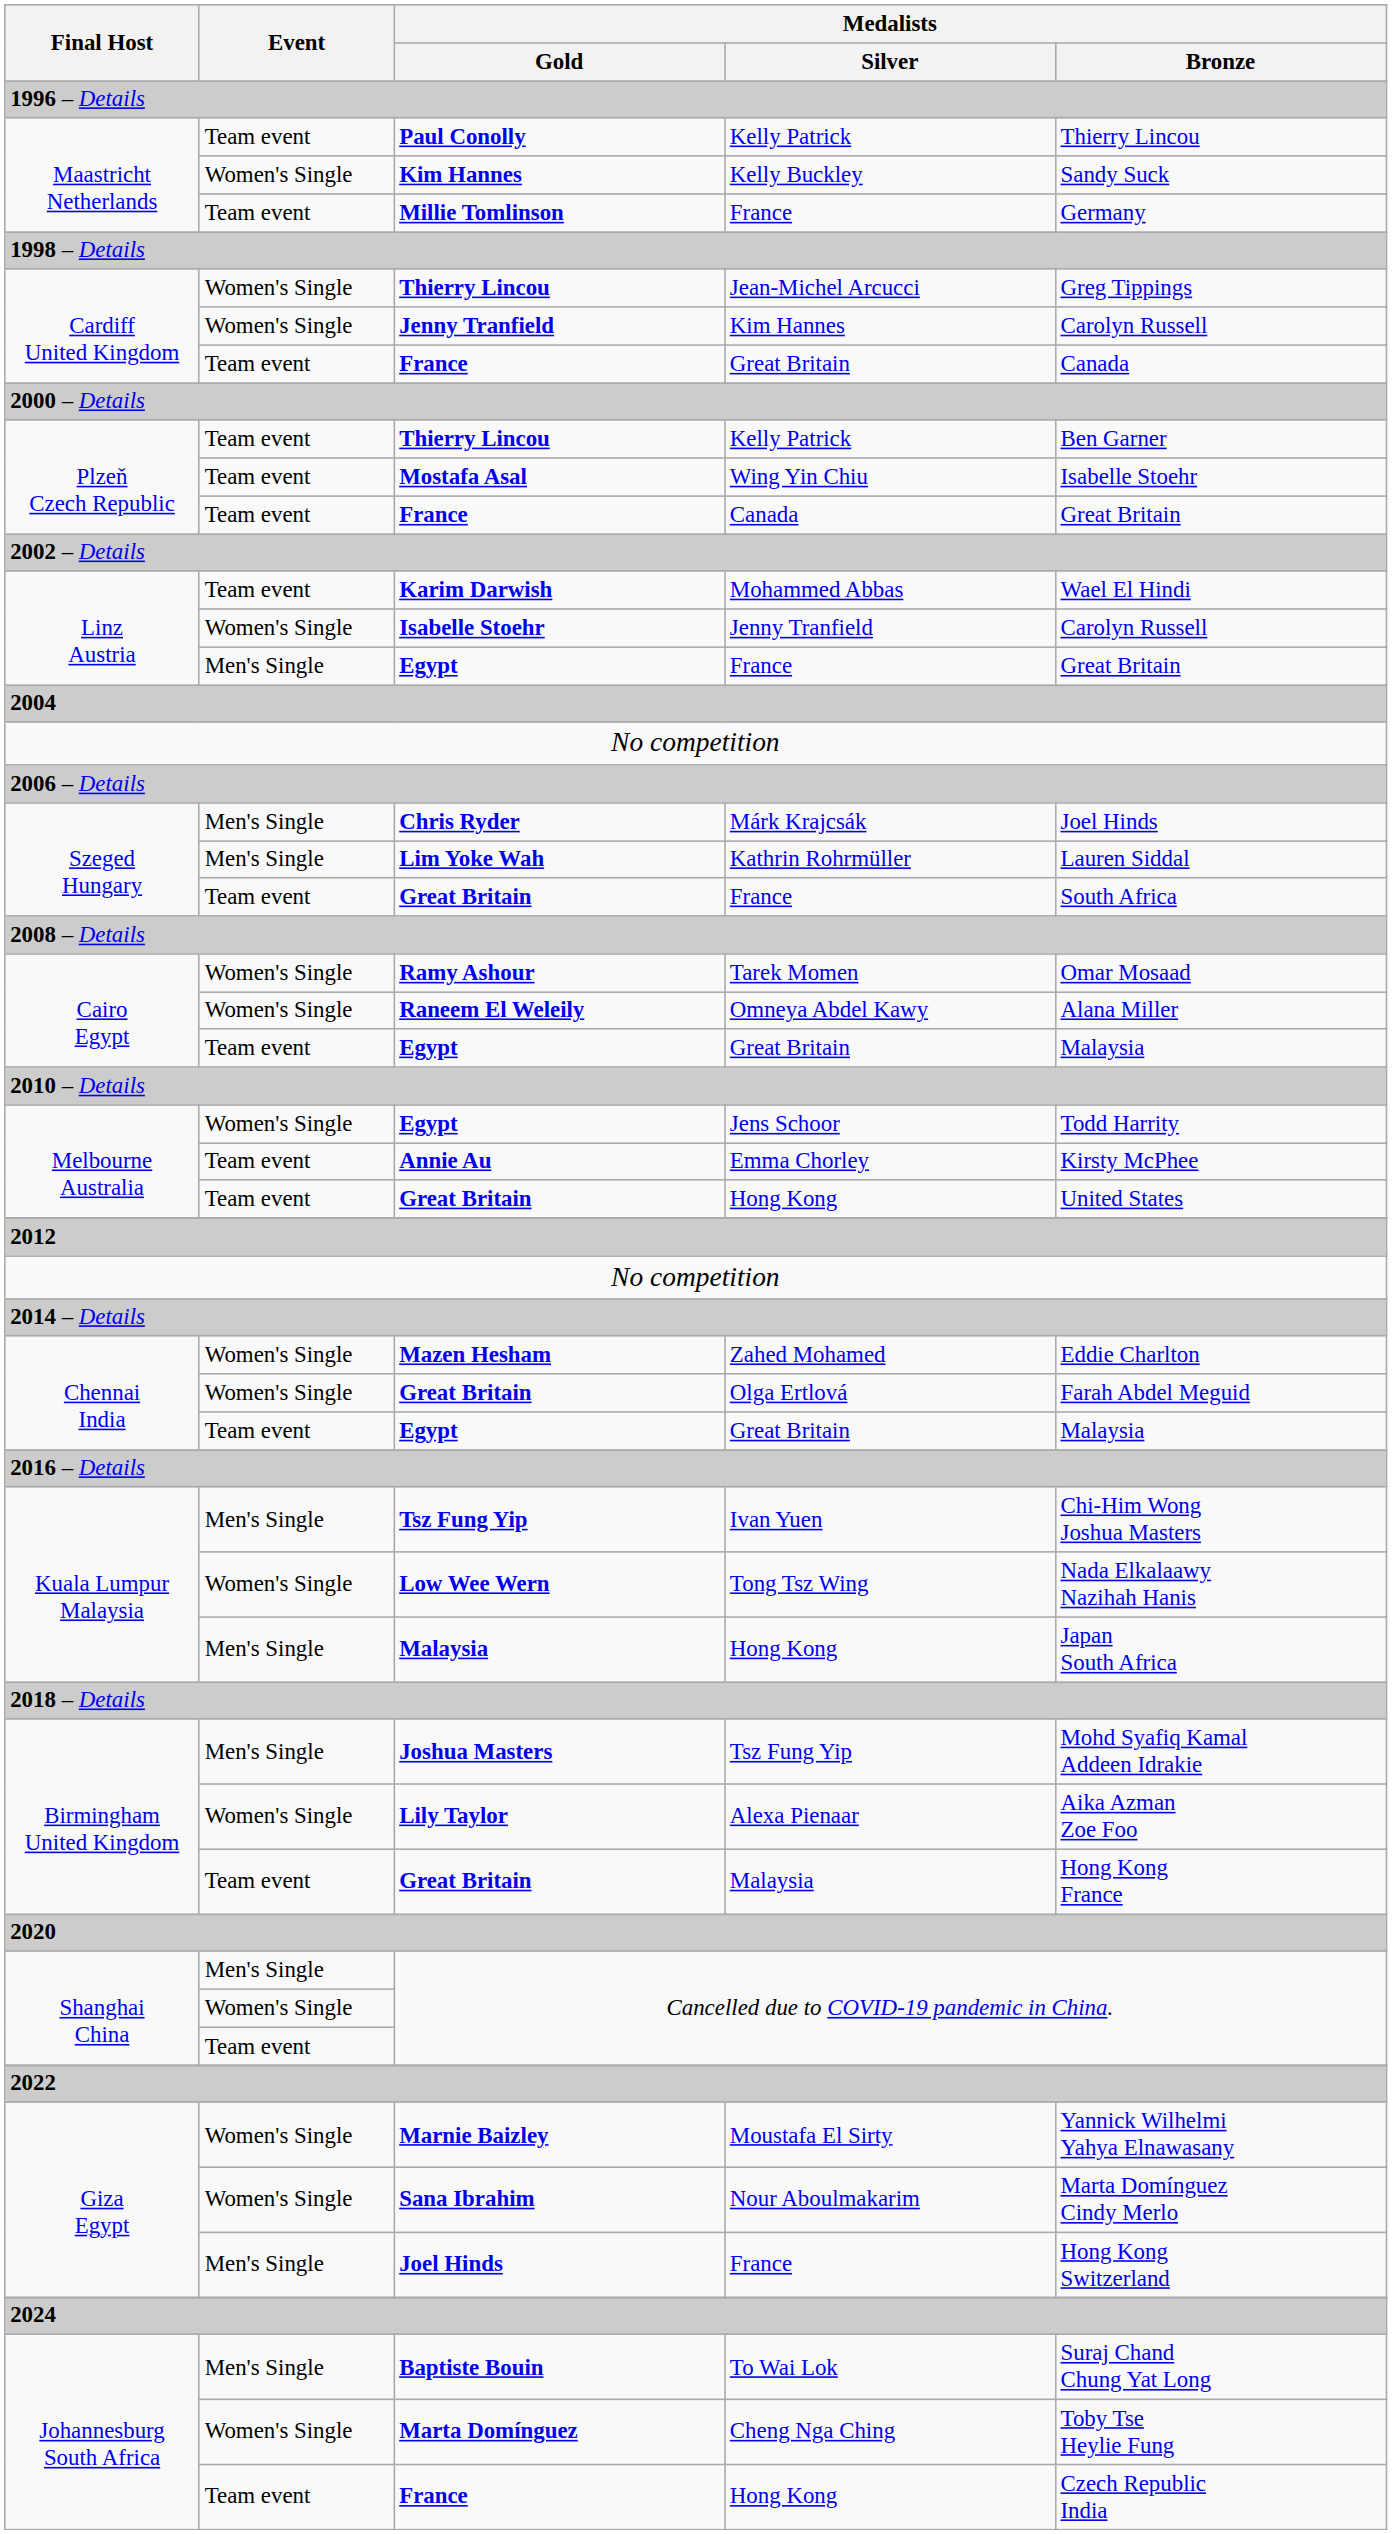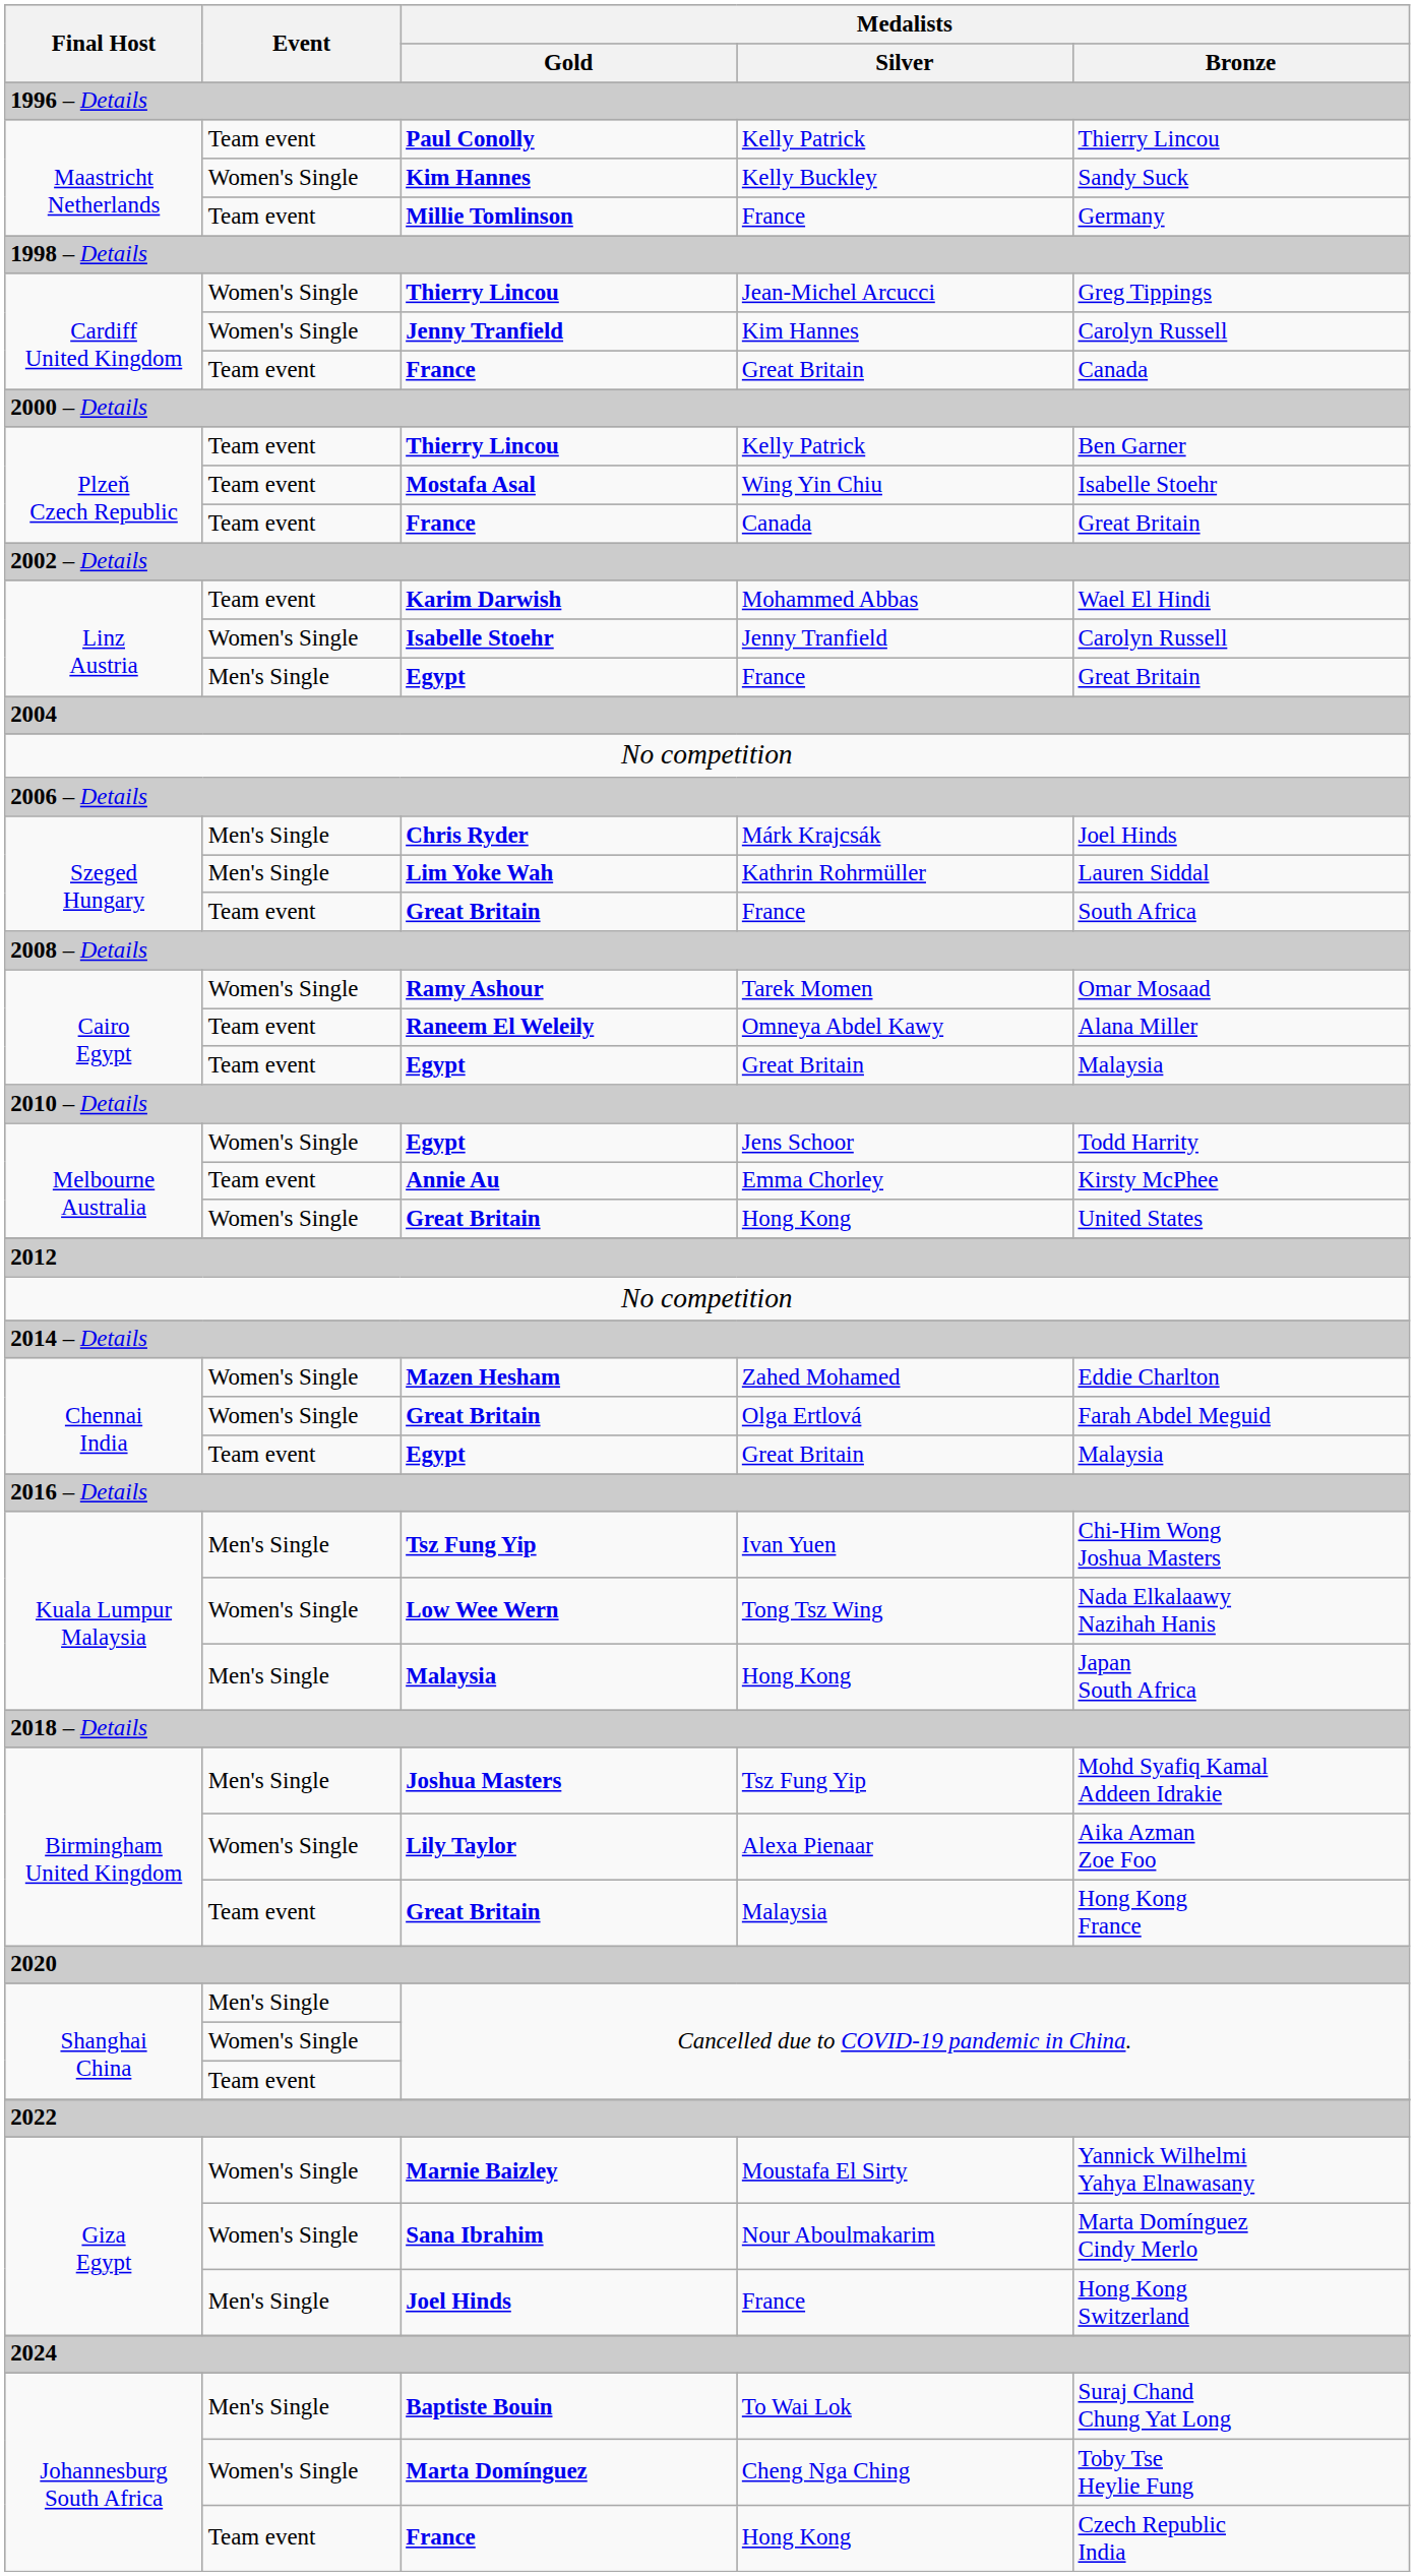 <table class="wikitable" style="font-size:90%; text-align: left;">
 <tr>
 <th rowspan=2 width=10%>Final Host</th>
 <th rowspan=2 width=10%>Event</th>
 <th colspan=3>Medalists</th>
 </tr>
 <tr>
 <th width=17%> Gold</th>
 <th width=17%> Silver</th>
 <th width=17%> Bronze</th>
 </tr>
 <tr bgcolor="#cccccc">
 <td colspan=5><strong>1996</strong> – <em><a href='#'>Details</a></em></td>
 </tr>
 <tr>
 <td rowspan="3" colspan="1" align="center"><br><a href='#'>Maastricht</a><br><a href='#'>Netherlands</a></td>
 <td>Team event</td>
 <td> <strong><a href='#'>Paul Conolly</a></strong></td>
 <td> <a href='#'>Kelly Patrick</a></td>
 <td> <a href='#'>Thierry Lincou</a></td>
 </tr>
 <tr>
 <td>Women's Single</td>
 <td> <strong><a href='#'>Kim Hannes</a></strong></td>
 <td> <a href='#'>Kelly Buckley</a></td>
 <td> <a href='#'>Sandy Suck</a></td>
 </tr>
 <tr>
 <td>Team event</td>
 <td> <strong><a href='#'>Millie Tomlinson</a></strong></td>
 <td> <a href='#'>France</a></td>
 <td> <a href='#'>Germany</a></td>
 </tr>
 <tr bgcolor="#cccccc">
 <td colspan=5><strong>1998</strong> – <em><a href='#'>Details</a></em></td>
 </tr>
 <tr>
 <td rowspan="3" colspan="1" align="center"><br><a href='#'>Cardiff</a><br><a href='#'>United Kingdom</a></td>
 <td>Women's Single</td>
 <td> <strong><a href='#'>Thierry Lincou</a></strong></td>
 <td> <a href='#'>Jean-Michel Arcucci</a></td>
 <td> <a href='#'>Greg Tippings</a></td>
 </tr>
 <tr>
 <td>Women's Single</td>
 <td> <strong><a href='#'>Jenny Tranfield</a></strong></td>
 <td> <a href='#'>Kim Hannes</a></td>
 <td> <a href='#'>Carolyn Russell</a></td>
 </tr>
 <tr>
 <td>Team event</td>
 <td> <strong><a href='#'>France</a></strong></td>
 <td> <a href='#'>Great Britain</a></td>
 <td> <a href='#'>Canada</a></td>
 </tr>
 <tr bgcolor="#cccccc">
 <td colspan=5><strong>2000</strong> – <em><a href='#'>Details</a></em></td>
 </tr>
 <tr>
 <td rowspan="3" colspan="1" align="center"><br><a href='#'>Plzeň</a><br><a href='#'>Czech Republic</a></td>
 <td>Team event</td>
 <td> <strong><a href='#'>Thierry Lincou</a></strong></td>
 <td> <a href='#'>Kelly Patrick</a></td>
 <td> <a href='#'>Ben Garner</a></td>
 </tr>
 <tr>
 <td>Team event</td>
 <td> <strong><a href='#'>Mostafa Asal</a></strong></td>
 <td> <a href='#'>Wing Yin Chiu</a></td>
 <td> <a href='#'>Isabelle Stoehr</a></td>
 </tr>
 <tr>
 <td>Team event</td>
 <td> <strong><a href='#'>France</a></strong></td>
 <td> <a href='#'>Canada</a></td>
 <td> <a href='#'>Great Britain</a></td>
 </tr>
 <tr bgcolor="#cccccc">
 <td colspan=5><strong>2002</strong> – <em><a href='#'>Details</a></em></td>
 </tr>
 <tr>
 <td rowspan="3" colspan="1" align="center"><br><a href='#'>Linz</a><br><a href='#'>Austria</a></td>
 <td>Team event</td>
 <td> <strong><a href='#'>Karim Darwish</a></strong></td>
 <td> <a href='#'>Mohammed Abbas</a></td>
 <td> <a href='#'>Wael El Hindi</a></td>
 </tr>
 <tr>
 <td>Women's Single</td>
 <td> <strong><a href='#'>Isabelle Stoehr</a></strong></td>
 <td> <a href='#'>Jenny Tranfield</a></td>
 <td> <a href='#'>Carolyn Russell</a></td>
 </tr>
 <tr>
 <td>Men's Single</td>
 <td> <strong><a href='#'>Egypt</a></strong></td>
 <td> <a href='#'>France</a></td>
 <td> <a href='#'>Great Britain</a></td>
 </tr>
 <tr bgcolor="#cccccc">
 <td colspan=5><strong>2004</strong></td>
 </tr>
 <tr>
 <td rowspan="1" colspan="5" align="center"><span><big><em>No competition</em></big></span></td>
 </tr>
 <tr bgcolor="#cccccc">
 <td colspan=5><strong>2006</strong> – <em><a href='#'>Details</a></em></td>
 </tr>
 <tr>
 <td rowspan="3" colspan="1" align="center"><br><a href='#'>Szeged</a><br><a href='#'>Hungary</a></td>
 <td>Men's Single</td>
 <td> <strong><a href='#'>Chris Ryder</a></strong></td>
 <td> <a href='#'>Márk Krajcsák</a></td>
 <td> <a href='#'>Joel Hinds</a></td>
 </tr>
 <tr>
 <td>Men's Single</td>
 <td> <strong><a href='#'>Lim Yoke Wah</a></strong></td>
 <td> <a href='#'>Kathrin Rohrmüller</a></td>
 <td> <a href='#'>Lauren Siddal</a></td>
 </tr>
 <tr>
 <td>Team event</td>
 <td> <strong><a href='#'>Great Britain</a></strong></td>
 <td> <a href='#'>France</a></td>
 <td> <a href='#'>South Africa</a></td>
 </tr>
 <tr bgcolor="#cccccc">
 <td colspan=5><strong>2008</strong> – <em><a href='#'>Details</a></em></td>
 </tr>
 <tr>
 <td rowspan="3" colspan="1" align="center"><br><a href='#'>Cairo</a><br><a href='#'>Egypt</a></td>
 <td>Women's Single</td>
 <td> <strong><a href='#'>Ramy Ashour</a></strong></td>
 <td> <a href='#'>Tarek Momen</a></td>
 <td> <a href='#'>Omar Mosaad</a></td>
 </tr>
 <tr>
-<td>Women's Single</td>
+<td>Team event</td>
 <td> <strong><a href='#'>Raneem El Weleily</a></strong></td>
 <td> <a href='#'>Omneya Abdel Kawy</a></td>
 <td> <a href='#'>Alana Miller</a></td>
 </tr>
 <tr>
 <td>Team event</td>
 <td> <strong><a href='#'>Egypt</a></strong></td>
 <td> <a href='#'>Great Britain</a></td>
 <td> <a href='#'>Malaysia</a></td>
 </tr>
 <tr bgcolor="#cccccc">
 <td colspan=5><strong>2010</strong> – <em><a href='#'>Details</a></em></td>
 </tr>
 <tr>
 <td rowspan="3" colspan="1" align="center"><br><a href='#'>Melbourne</a><br><a href='#'>Australia</a></td>
 <td>Women's Single</td>
 <td> <strong><a href='#'>Egypt</a></strong></td>
 <td> <a href='#'>Jens Schoor</a></td>
 <td> <a href='#'>Todd Harrity</a></td>
 </tr>
 <tr>
 <td>Team event</td>
 <td> <strong><a href='#'>Annie Au</a></strong></td>
 <td> <a href='#'>Emma Chorley</a></td>
 <td> <a href='#'>Kirsty McPhee</a></td>
 </tr>
 <tr>
-<td>Team event</td>
+<td>Women's Single</td>
 <td> <strong><a href='#'>Great Britain</a></strong></td>
 <td> <a href='#'>Hong Kong</a></td>
 <td> <a href='#'>United States</a></td>
 </tr>
 <tr>
 </tr>
 <tr bgcolor="#cccccc">
 <td colspan=5><strong>2012</strong></td>
 </tr>
 <tr>
 <td rowspan="1" colspan="5" align="center"><span><big><em>No competition</em></big></span></td>
 </tr>
 <tr bgcolor="#cccccc">
 <td colspan=5><strong>2014</strong> – <em><a href='#'>Details</a></em></td>
 </tr>
 <tr>
 <td rowspan="3" colspan="1" align="center"><br><a href='#'>Chennai</a><br><a href='#'>India</a></td>
 <td>Women's Single</td>
 <td> <strong><a href='#'>Mazen Hesham</a></strong></td>
 <td> <a href='#'>Zahed Mohamed</a></td>
 <td> <a href='#'>Eddie Charlton</a></td>
 </tr>
 <tr>
 <td>Women's Single</td>
 <td> <strong><a href='#'>Great Britain</a></strong></td>
 <td> <a href='#'>Olga Ertlová</a></td>
 <td> <a href='#'>Farah Abdel Meguid</a></td>
 </tr>
 <tr>
 <td>Team event</td>
 <td> <strong><a href='#'>Egypt</a></strong></td>
 <td> <a href='#'>Great Britain</a></td>
 <td> <a href='#'>Malaysia</a></td>
 </tr>
 <tr bgcolor="#cccccc">
 <td colspan=5><strong>2016</strong> – <em><a href='#'>Details</a></em></td>
 </tr>
 <tr>
 <td rowspan="3" colspan="1" align="center"><br><a href='#'>Kuala Lumpur</a><br><a href='#'>Malaysia</a></td>
 <td>Men's Single</td>
 <td> <strong><a href='#'>Tsz Fung Yip</a></strong></td>
 <td> <a href='#'>Ivan Yuen</a></td>
 <td> <a href='#'>Chi-Him Wong</a><br> <a href='#'>Joshua Masters</a></td>
 </tr>
 <tr>
 <td>Women's Single</td>
 <td> <strong><a href='#'>Low Wee Wern</a></strong></td>
 <td> <a href='#'>Tong Tsz Wing</a></td>
 <td> <a href='#'>Nada Elkalaawy</a><br> <a href='#'>Nazihah Hanis</a></td>
 </tr>
 <tr>
 <td>Men's Single</td>
 <td> <strong><a href='#'>Malaysia</a></strong></td>
 <td> <a href='#'>Hong Kong</a></td>
 <td> <a href='#'>Japan</a><br> <a href='#'>South Africa</a></td>
 </tr>
 <tr bgcolor="#cccccc">
 <td colspan=5><strong>2018</strong> – <em><a href='#'>Details</a></em></td>
 </tr>
 <tr>
 <td rowspan="3" colspan="1" align="center"><br><a href='#'>Birmingham</a><br><a href='#'>United Kingdom</a></td>
 <td>Men's Single</td>
 <td> <strong><a href='#'>Joshua Masters</a></strong></td>
 <td> <a href='#'>Tsz Fung Yip</a></td>
 <td> <a href='#'>Mohd Syafiq Kamal</a><br> <a href='#'>Addeen Idrakie</a></td>
 </tr>
 <tr>
 <td>Women's Single</td>
 <td> <strong><a href='#'>Lily Taylor</a></strong></td>
 <td> <a href='#'>Alexa Pienaar</a></td>
 <td> <a href='#'>Aika Azman</a><br> <a href='#'>Zoe Foo</a></td>
 </tr>
 <tr>
 <td>Team event</td>
 <td> <strong><a href='#'>Great Britain</a></strong></td>
 <td> <a href='#'>Malaysia</a></td>
 <td> <a href='#'>Hong Kong</a><br> <a href='#'>France</a></td>
 </tr>
 <tr bgcolor="#cccccc">
 <td colspan=5><strong>2020</strong></td>
 </tr>
 <tr>
 <td rowspan="3" colspan="1" align="center"><br><a href='#'>Shanghai</a><br><a href='#'>China</a></td>
 <td>Men's Single</td>
 <td rowspan=3 colspan=3 align="center"><em>Cancelled due to <a href='#'>COVID-19 pandemic in China</a>.</em></td>
 </tr>
 <tr>
 <td>Women's Single</td>
 </tr>
 <tr>
 <td>Team event</td>
 </tr>
 <tr>
 </tr>
 <tr bgcolor="#cccccc">
 <td colspan=5><strong>2022</strong></td>
 </tr>
 <tr>
 <td rowspan="3" colspan="1" align="center"><br><a href='#'>Giza</a><br><a href='#'>Egypt</a></td>
 <td>Women's Single</td>
 <td> <strong><a href='#'>Marnie Baizley</a></strong></td>
 <td> <a href='#'>Moustafa El Sirty</a></td>
 <td> <a href='#'>Yannick Wilhelmi</a><br> <a href='#'>Yahya Elnawasany</a></td>
 </tr>
 <tr>
 <td>Women's Single</td>
 <td> <strong><a href='#'>Sana Ibrahim</a></strong></td>
 <td> <a href='#'>Nour Aboulmakarim</a></td>
 <td> <a href='#'>Marta Domínguez</a><br> <a href='#'>Cindy Merlo</a></td>
 </tr>
 <tr>
 <td>Men's Single</td>
 <td> <strong><a href='#'>Joel Hinds</a></strong></td>
 <td> <a href='#'>France</a></td>
 <td> <a href='#'>Hong Kong</a><br> <a href='#'>Switzerland</a></td>
 </tr>
 <tr bgcolor="#cccccc">
 </tr>
 <tr bgcolor="#cccccc">
 <td colspan=5><strong>2024</strong></td>
 </tr>
 <tr>
 <td rowspan="3" colspan="1" align="center"><br><a href='#'>Johannesburg</a><br><a href='#'>South Africa</a></td>
 <td>Men's Single</td>
 <td> <strong><a href='#'>Baptiste Bouin</a></strong></td>
 <td> <a href='#'>To Wai Lok</a></td>
 <td> <a href='#'>Suraj Chand</a><br> <a href='#'>Chung Yat Long</a></td>
 </tr>
 <tr>
 <td>Women's Single</td>
 <td> <strong><a href='#'>Marta Domínguez</a></strong></td>
 <td> <a href='#'>Cheng Nga Ching</a></td>
 <td> <a href='#'>Toby Tse</a><br> <a href='#'>Heylie Fung</a></td>
 </tr>
 <tr>
 <td>Team event</td>
 <td> <strong><a href='#'>France</a></strong></td>
 <td> <a href='#'>Hong Kong</a></td>
 <td> <a href='#'>Czech Republic</a><br> <a href='#'>India</a></td>
 </tr>
 <tr bgcolor="#cccccc">
 </tr>
 </table>
